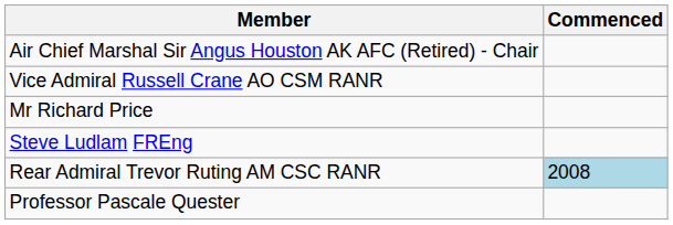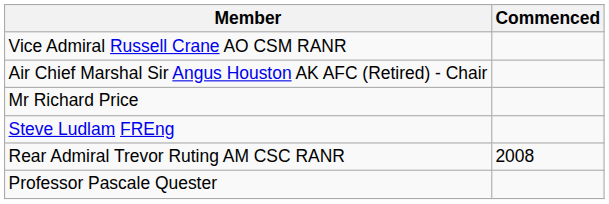 <table class="wikitable">
 <tr>
 <th>Member</th>
 <th>Commenced</th>
 </tr>
 <tr>
-<td>Air Chief Marshal Sir <a href='#'>Angus Houston</a> AK AFC (Retired) - Chair</td>
+<td>Vice Admiral <a href='#'>Russell Crane</a> AO CSM RANR</td>
 <td></td>
 </tr>
 <tr>
-<td>Vice Admiral <a href='#'>Russell Crane</a> AO CSM RANR</td>
+<td>Air Chief Marshal Sir <a href='#'>Angus Houston</a> AK AFC (Retired) - Chair</td>
 <td></td>
 </tr>
 <tr>
 <td>Mr Richard Price</td>
 <td></td>
 </tr>
 <tr>
 <td><a href='#'>Steve Ludlam</a> <a href='#'>FREng</a></td>
 <td></td>
 </tr>
 <tr>
 <td>Rear Admiral Trevor Ruting AM CSC RANR</td>
-<td style="background: lightblue;">2008</td>
+<td>2008</td>
 </tr>
 <tr>
 <td>Professor Pascale Quester</td>
 <td></td>
 </tr>
 </table>
